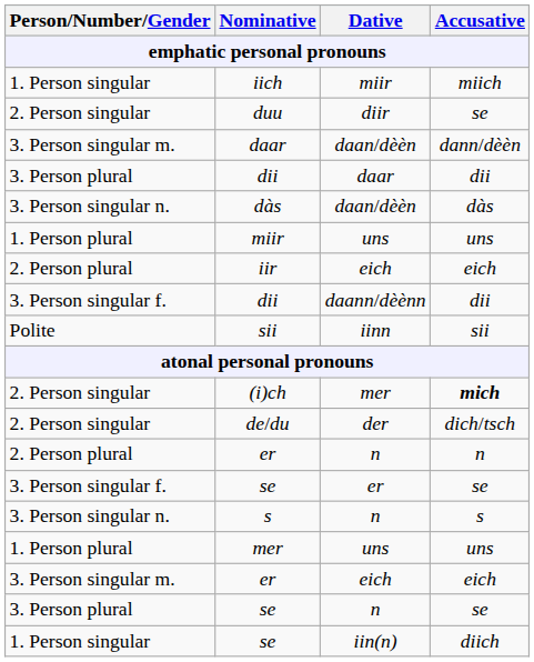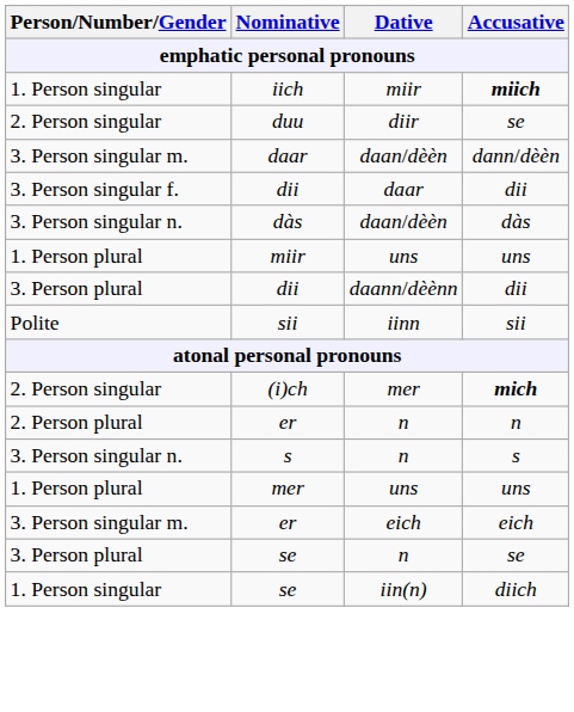 <table class="wikitable">
 <tr style="background:#c0f0f0;">
 <th>Person/Number/<a href='#'>Gender</a></th>
 <th><a href='#'>Nominative</a></th>
 <th><a href='#'>Dative</a></th>
 <th><a href='#'>Accusative</a></th>
 </tr>
 <tr>
 <th colspan="4" style="background:#f0f0ff;">emphatic personal pronouns</th>
 </tr>
 <tr>
 <td>1. Person singular</td>
 <td style="text-align:center;"><em>iich</em></td>
 <td style="text-align:center;"><em>miir</em></td>
-<td style="text-align:center;"><em>miich</em></td>
+<td style="text-align:center;"><strong><em>miich</em></strong></td>
 </tr>
 <tr>
 <td>2. Person singular</td>
 <td style="text-align:center;"><em>duu</em></td>
 <td style="text-align:center;"><em>diir</em></td>
 <td style="text-align:center;"><em>se</em></td>
 </tr>
 <tr>
 <td>3. Person singular m.</td>
 <td style="text-align:center;"><em>daar</em></td>
 <td style="text-align:center;"><em>daan</em>/<em>dèèn</em></td>
 <td style="text-align:center;"><em>dann</em>/<em>dèèn</em></td>
 </tr>
 <tr>
-<td>3. Person plural</td>
+<td>3. Person singular f.</td>
 <td style="text-align:center;"><em>dii</em></td>
 <td style="text-align:center;"><em>daar</em></td>
 <td style="text-align:center;"><em>dii</em></td>
 </tr>
 <tr>
 <td>3. Person singular n.</td>
 <td style="text-align:center;"><em>dàs</em></td>
 <td style="text-align:center;"><em>daan</em>/<em>dèèn</em></td>
 <td style="text-align:center;"><em>dàs</em></td>
 </tr>
 <tr>
 <td>1. Person plural</td>
 <td style="text-align:center;"><em>miir</em></td>
 <td style="text-align:center;"><em>uns</em></td>
 <td style="text-align:center;"><em>uns</em></td>
 </tr>
 <tr>
-<td>2. Person plural</td>
-<td style="text-align:center;"><em>iir</em></td>
-<td style="text-align:center;"><em>eich</em></td>
-<td style="text-align:center;"><em>eich</em></td>
-</tr>
-<tr>
-<td>3. Person singular f.</td>
+<td>3. Person plural</td>
 <td style="text-align:center;"><em>dii</em></td>
 <td style="text-align:center;"><em>daann</em>/<em>dèènn</em></td>
 <td style="text-align:center;"><em>dii</em></td>
 </tr>
 <tr>
 <td>Polite</td>
 <td style="text-align:center;"><em>sii</em></td>
 <td style="text-align:center;"><em>iinn</em></td>
 <td style="text-align:center;"><em>sii</em></td>
 </tr>
 <tr>
 <th colspan="4" style="background:#f0f0ff;">atonal personal pronouns</th>
 </tr>
 <tr>
 <td>2. Person singular</td>
 <td style="text-align:center;"><em>(i)ch</em></td>
 <td style="text-align:center;"><em>mer</em></td>
 <td style="text-align:center;"><strong><em>mich</em></strong></td>
 </tr>
 <tr>
-<td>2. Person singular</td>
-<td style="text-align:center;"><em>de</em>/<em>du</em></td>
-<td style="text-align:center;"><em>der</em></td>
-<td style="text-align:center;"><em>dich</em>/<em>tsch</em></td>
-</tr>
-<tr>
 <td>2. Person plural</td>
 <td style="text-align:center;"><em>er</em></td>
 <td style="text-align:center;"><em>n</em></td>
 <td style="text-align:center;"><em>n</em></td>
-</tr>
-<tr>
-<td>3. Person singular f.</td>
-<td style="text-align:center;"><em>se</em></td>
-<td style="text-align:center;"><em>er</em></td>
-<td style="text-align:center;"><em>se</em></td>
 </tr>
 <tr>
 <td>3. Person singular n.</td>
 <td style="text-align:center;"><em>s</em></td>
 <td style="text-align:center;"><em>n</em></td>
 <td style="text-align:center;"><em>s</em></td>
 </tr>
 <tr>
 <td>1. Person plural</td>
 <td style="text-align:center;"><em>mer</em></td>
 <td style="text-align:center;"><em>uns</em></td>
 <td style="text-align:center;"><em>uns</em></td>
 </tr>
 <tr>
 <td>3. Person singular m.</td>
 <td style="text-align:center;"><em>er</em></td>
 <td style="text-align:center;"><em>eich</em></td>
 <td style="text-align:center;"><em>eich</em></td>
 </tr>
 <tr>
 <td>3. Person plural</td>
 <td style="text-align:center;"><em>se</em></td>
 <td style="text-align:center;"><em>n</em></td>
 <td style="text-align:center;"><em>se</em></td>
 </tr>
 <tr>
 <td>1. Person singular</td>
 <td style="text-align:center;"><em>se</em></td>
 <td style="text-align:center;"><em>iin(n)</em></td>
 <td style="text-align:center;"><em>diich</em></td>
 </tr>
 </table>
